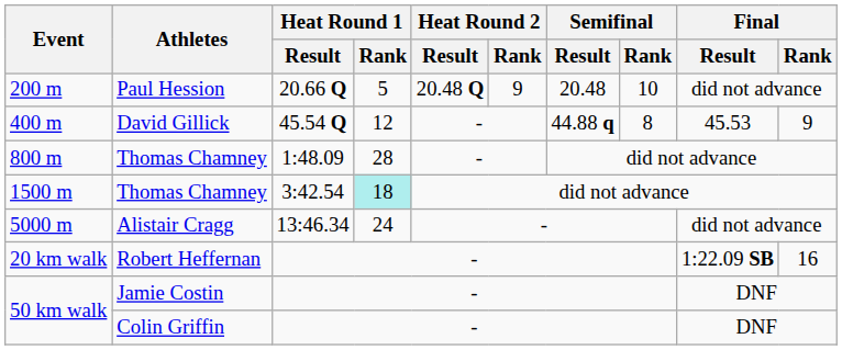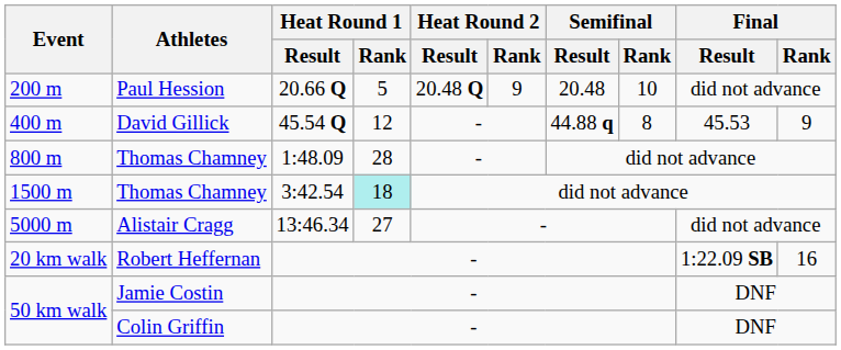 <table class="wikitable" border="1" style="font-size:90%">
 <tr>
 <th rowspan="2">Event</th>
 <th rowspan="2">Athletes</th>
 <th colspan="2">Heat Round 1</th>
 <th colspan="2">Heat Round 2</th>
 <th colspan="2">Semifinal</th>
 <th colspan="2">Final</th>
 </tr>
 <tr>
 <th>Result</th>
 <th>Rank</th>
 <th>Result</th>
 <th>Rank</th>
 <th>Result</th>
 <th>Rank</th>
 <th>Result</th>
 <th>Rank</th>
 </tr>
 <tr>
 <td><a href='#'>200 m</a></td>
 <td><a href='#'>Paul Hession</a></td>
 <td align=center>20.66 <strong>Q</strong></td>
 <td align=center>5</td>
 <td align=center>20.48 <strong>Q</strong></td>
 <td align=center>9</td>
 <td align=center>20.48</td>
 <td align=center>10</td>
 <td align=center colspan="2">did not advance</td>
 </tr>
 <tr>
 <td><a href='#'>400 m</a></td>
 <td><a href='#'>David Gillick</a></td>
 <td align=center>45.54 <strong>Q</strong></td>
 <td align=center>12</td>
 <td align=center colspan="2">-</td>
 <td align=center>44.88 <strong>q</strong></td>
 <td align=center>8</td>
 <td align=center>45.53</td>
 <td align=center>9</td>
 </tr>
 <tr>
 <td><a href='#'>800 m</a></td>
 <td><a href='#'>Thomas Chamney</a></td>
 <td align=center>1:48.09</td>
 <td align=center>28</td>
 <td align=center colspan="2">-</td>
 <td align=center colspan="4">did not advance</td>
 </tr>
 <tr>
 <td><a href='#'>1500 m</a></td>
 <td><a href='#'>Thomas Chamney</a></td>
 <td align=center>3:42.54</td>
 <td align=center style="background: paleturquoise;">18</td>
 <td align=center colspan="6">did not advance</td>
 </tr>
 <tr>
 <td><a href='#'>5000 m</a></td>
 <td><a href='#'>Alistair Cragg</a></td>
 <td align=center>13:46.34</td>
-<td align=center>24</td>
+<td align=center>27</td>
 <td align=center colspan="4">-</td>
 <td align=center colspan="2">did not advance</td>
 </tr>
 <tr>
 <td><a href='#'>20 km walk</a></td>
 <td><a href='#'>Robert Heffernan</a></td>
 <td align=center colspan="6">-</td>
 <td align=center>1:22.09 <strong>SB</strong></td>
 <td align=center>16</td>
 </tr>
 <tr>
 <td rowspan=2><a href='#'>50 km walk</a></td>
 <td><a href='#'>Jamie Costin</a></td>
 <td align=center colspan="6">-</td>
 <td align=center colspan="2">DNF</td>
 </tr>
 <tr>
 <td><a href='#'>Colin Griffin</a></td>
 <td align=center colspan="6">-</td>
 <td align=center colspan="2">DNF</td>
 </tr>
 </table>
